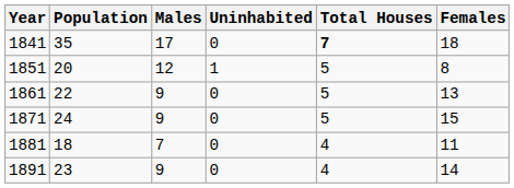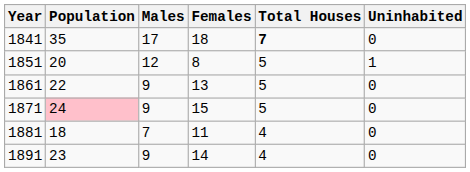 <table class="wikitable">
 <tr>
 <th>Year</th>
 <th>Population</th>
 <th>Males</th>
+<th>Females</th>
+<th>Total Houses</th>
 <th>Uninhabited</th>
-<th>Total Houses</th>
-<th>Females</th>
 </tr>
 <tr>
 <td>1841</td>
 <td>35</td>
 <td>17</td>
+<td>18</td>
+<td><strong>7</strong></td>
 <td>0</td>
-<td><strong>7</strong></td>
-<td>18</td>
 </tr>
 <tr>
 <td>1851</td>
 <td>20</td>
 <td>12</td>
+<td>8</td>
+<td>5</td>
 <td>1</td>
-<td>5</td>
-<td>8</td>
 </tr>
 <tr>
 <td>1861</td>
 <td>22</td>
 <td>9</td>
+<td>13</td>
+<td>5</td>
 <td>0</td>
-<td>5</td>
-<td>13</td>
 </tr>
 <tr>
 <td>1871</td>
-<td>24</td>
+<td style="background: pink;">24</td>
 <td>9</td>
+<td>15</td>
+<td>5</td>
 <td>0</td>
-<td>5</td>
-<td>15</td>
 </tr>
 <tr>
 <td>1881</td>
 <td>18</td>
 <td>7</td>
+<td>11</td>
+<td>4</td>
 <td>0</td>
-<td>4</td>
-<td>11</td>
 </tr>
 <tr>
 <td>1891</td>
 <td>23</td>
 <td>9</td>
+<td>14</td>
+<td>4</td>
 <td>0</td>
-<td>4</td>
-<td>14</td>
 </tr>
 </table>
